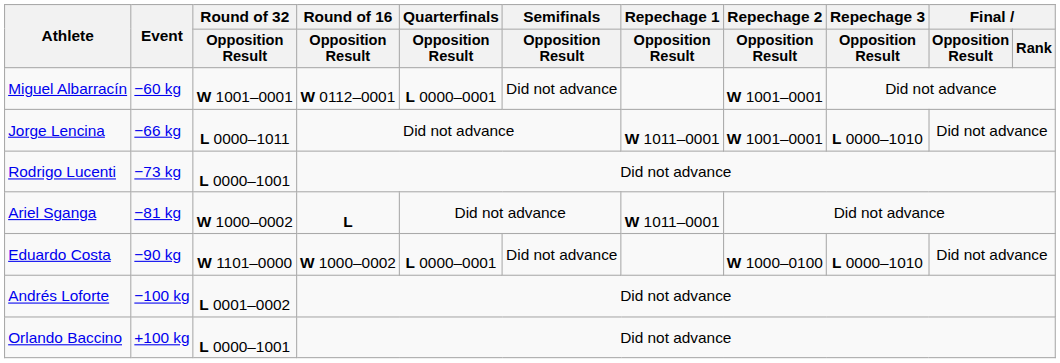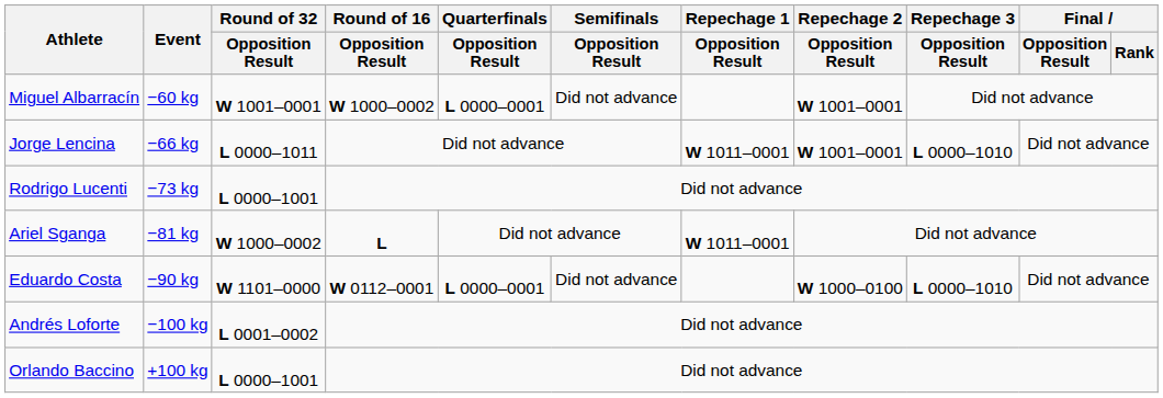 <table class="wikitable" style="font-size:90%">
 <tr>
 <th rowspan="2">Athlete</th>
 <th rowspan="2">Event</th>
 <th>Round of 32</th>
 <th>Round of 16</th>
 <th>Quarterfinals</th>
 <th>Semifinals</th>
 <th>Repechage 1</th>
 <th>Repechage 2</th>
 <th>Repechage 3</th>
 <th colspan=2>Final / </th>
 </tr>
 <tr style="font-size:95%">
 <th>Opposition<br>Result</th>
 <th>Opposition<br>Result</th>
 <th>Opposition<br>Result</th>
 <th>Opposition<br>Result</th>
 <th>Opposition<br>Result</th>
 <th>Opposition<br>Result</th>
 <th>Opposition<br>Result</th>
 <th>Opposition<br>Result</th>
 <th>Rank</th>
 </tr>
 <tr align=center>
 <td align=left><a href='#'>Miguel Albarracín</a></td>
 <td align=left><a href='#'>−60 kg</a></td>
 <td><br><strong>W</strong> 1001–0001</td>
-<td><br><strong>W</strong> 0112–0001</td>
+<td><br><strong>W</strong> 1000–0002</td>
 <td><br><strong>L</strong> 0000–0001</td>
 <td>Did not advance</td>
 <td></td>
 <td><br><strong>W</strong> 1001–0001</td>
 <td colspan=3>Did not advance</td>
 </tr>
 <tr align=center>
 <td align=left><a href='#'>Jorge Lencina</a></td>
 <td align=left><a href='#'>−66 kg</a></td>
 <td><br><strong>L</strong> 0000–1011</td>
 <td colspan=3>Did not advance</td>
 <td><br><strong>W</strong> 1011–0001</td>
 <td><br><strong>W</strong> 1001–0001</td>
 <td><br><strong>L</strong> 0000–1010</td>
 <td colspan=2>Did not advance</td>
 </tr>
 <tr align=center>
 <td align=left><a href='#'>Rodrigo Lucenti</a></td>
 <td align=left><a href='#'>−73 kg</a></td>
 <td><br><strong>L</strong> 0000–1001</td>
 <td colspan=8>Did not advance</td>
 </tr>
 <tr align=center>
 <td align=left><a href='#'>Ariel Sganga</a></td>
 <td align=left><a href='#'>−81 kg</a></td>
 <td><br><strong>W</strong> 1000–0002</td>
 <td><br><strong>L</strong> </td>
 <td colspan=2>Did not advance</td>
 <td><br><strong>W</strong> 1011–0001</td>
 <td colspan=4>Did not advance</td>
 </tr>
 <tr align=center>
 <td align=left><a href='#'>Eduardo Costa</a></td>
 <td align=left><a href='#'>−90 kg</a></td>
 <td><br><strong>W</strong> 1101–0000</td>
-<td><br><strong>W</strong> 1000–0002</td>
+<td><br><strong>W</strong> 0112–0001</td>
 <td><br><strong>L</strong> 0000–0001</td>
 <td>Did not advance</td>
 <td></td>
 <td><br><strong>W</strong> 1000–0100</td>
 <td><br><strong>L</strong> 0000–1010</td>
 <td colspan=2>Did not advance</td>
 </tr>
 <tr align=center>
 <td align=left><a href='#'>Andrés Loforte</a></td>
 <td align=left><a href='#'>−100 kg</a></td>
 <td><br><strong>L</strong> 0001–0002</td>
 <td colspan=8>Did not advance</td>
 </tr>
 <tr align=center>
 <td align=left><a href='#'>Orlando Baccino</a></td>
 <td align=left><a href='#'>+100 kg</a></td>
 <td><br><strong>L</strong> 0000–1001</td>
 <td colspan=8>Did not advance</td>
 </tr>
 </table>
